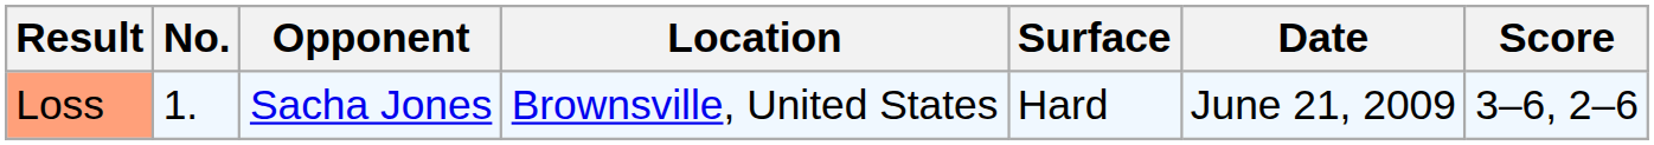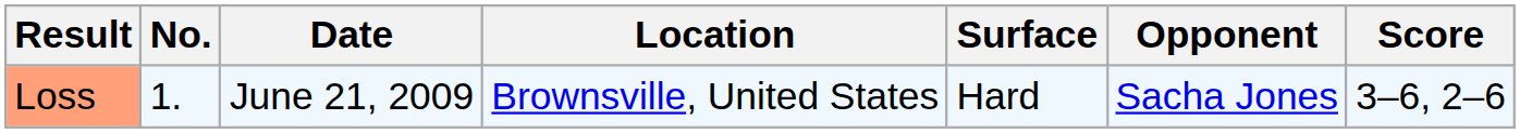 <table class="sortable wikitable">
 <tr>
 <th>Result</th>
 <th span="25">No.</th>
-<th span="150">Opponent</th>
+<th span="130">Date</th>
 <th span="250">Location</th>
 <th span="75">Surface</th>
-<th span="130">Date</th>
+<th span="150">Opponent</th>
 <th span="115">Score</th>
 </tr>
 <tr bgcolor="#f0f8ff">
 <td style="background:#ffa07a;">Loss</td>
 <td>1.</td>
-<td> <a href='#'>Sacha Jones</a></td>
+<td>June 21, 2009</td>
 <td><a href='#'>Brownsville</a>, United States</td>
 <td>Hard</td>
-<td>June 21, 2009</td>
+<td> <a href='#'>Sacha Jones</a></td>
 <td>3–6, 2–6</td>
 </tr>
 </table>
